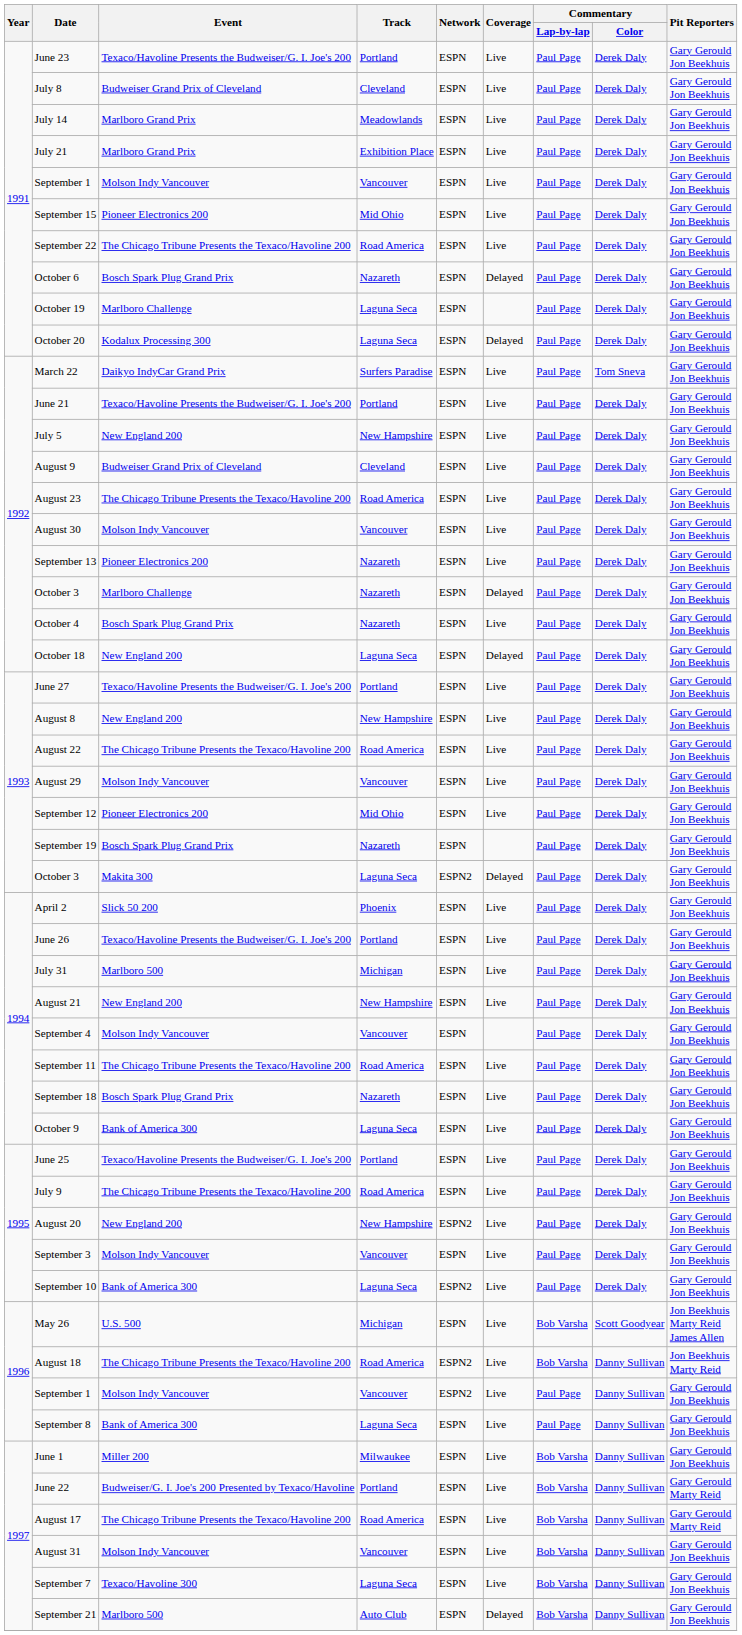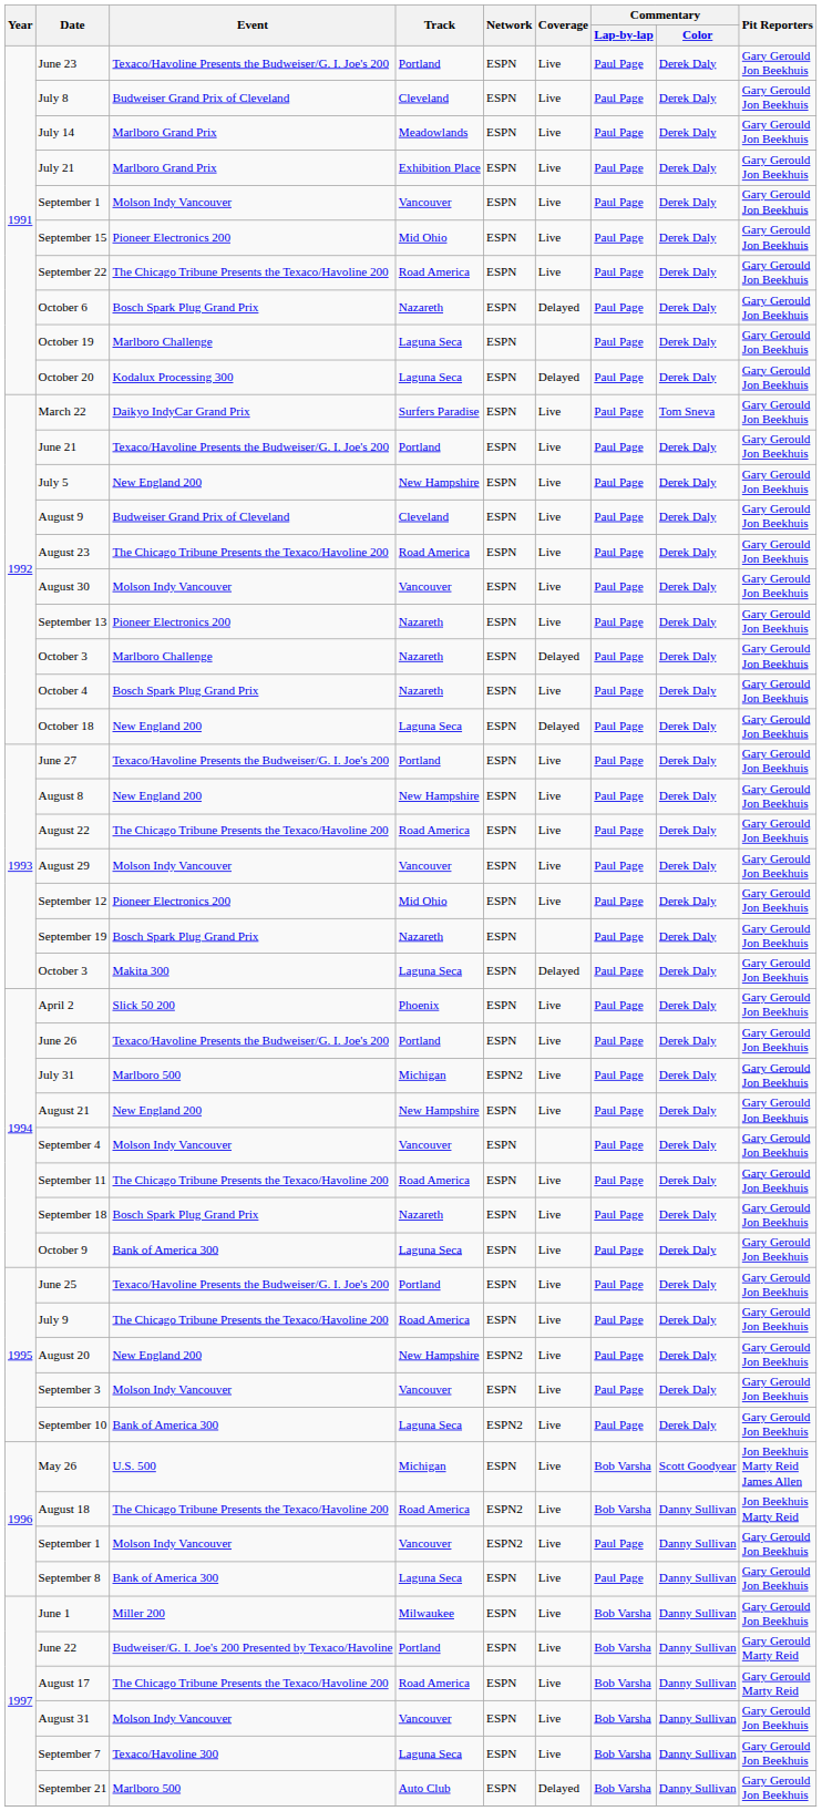 <table class="wikitable" style="font-size:85%">
 <tr>
 <th rowspan=2>Year</th>
 <th rowspan=2>Date</th>
 <th rowspan=2>Event</th>
 <th rowspan=2>Track</th>
 <th rowspan=2>Network</th>
 <th rowspan=2>Coverage</th>
 <th colspan=2>Commentary</th>
 <th rowspan=2>Pit Reporters</th>
 </tr>
 <tr>
 <th><a href='#'>Lap-by-lap</a></th>
 <th><a href='#'>Color</a></th>
 </tr>
 <tr>
 <td rowspan=10><a href='#'>1991</a></td>
 <td>June 23</td>
 <td><a href='#'>Texaco/Havoline Presents the Budweiser/G. I. Joe's 200</a></td>
 <td><a href='#'>Portland</a></td>
 <td>ESPN</td>
 <td>Live</td>
 <td><a href='#'>Paul Page</a></td>
 <td><a href='#'>Derek Daly</a></td>
 <td><a href='#'>Gary Gerould</a> <br> <a href='#'>Jon Beekhuis</a></td>
 </tr>
 <tr>
 <td>July 8</td>
 <td><a href='#'>Budweiser Grand Prix of Cleveland</a></td>
 <td><a href='#'>Cleveland</a></td>
 <td>ESPN</td>
 <td>Live</td>
 <td><a href='#'>Paul Page</a></td>
 <td><a href='#'>Derek Daly</a></td>
 <td><a href='#'>Gary Gerould</a> <br> <a href='#'>Jon Beekhuis</a></td>
 </tr>
 <tr>
 <td>July 14</td>
 <td><a href='#'>Marlboro Grand Prix</a></td>
 <td><a href='#'>Meadowlands</a></td>
 <td>ESPN</td>
 <td>Live</td>
 <td><a href='#'>Paul Page</a></td>
 <td><a href='#'>Derek Daly</a></td>
 <td><a href='#'>Gary Gerould</a> <br> <a href='#'>Jon Beekhuis</a></td>
 </tr>
 <tr>
 <td>July 21</td>
 <td><a href='#'>Marlboro Grand Prix</a></td>
 <td><a href='#'>Exhibition Place</a></td>
 <td>ESPN</td>
 <td>Live</td>
 <td><a href='#'>Paul Page</a></td>
 <td><a href='#'>Derek Daly</a></td>
 <td><a href='#'>Gary Gerould</a> <br> <a href='#'>Jon Beekhuis</a></td>
 </tr>
 <tr>
 <td>September 1</td>
 <td><a href='#'>Molson Indy Vancouver</a></td>
 <td><a href='#'>Vancouver</a></td>
 <td>ESPN</td>
 <td>Live</td>
 <td><a href='#'>Paul Page</a></td>
 <td><a href='#'>Derek Daly</a></td>
 <td><a href='#'>Gary Gerould</a> <br> <a href='#'>Jon Beekhuis</a></td>
 </tr>
 <tr>
 <td>September 15</td>
 <td><a href='#'>Pioneer Electronics 200</a></td>
 <td><a href='#'>Mid Ohio</a></td>
 <td>ESPN</td>
 <td>Live</td>
 <td><a href='#'>Paul Page</a></td>
 <td><a href='#'>Derek Daly</a></td>
 <td><a href='#'>Gary Gerould</a> <br> <a href='#'>Jon Beekhuis</a></td>
 </tr>
 <tr>
 <td>September 22</td>
 <td><a href='#'>The Chicago Tribune Presents the Texaco/Havoline 200</a></td>
 <td><a href='#'>Road America</a></td>
 <td>ESPN</td>
 <td>Live</td>
 <td><a href='#'>Paul Page</a></td>
 <td><a href='#'>Derek Daly</a></td>
 <td><a href='#'>Gary Gerould</a> <br> <a href='#'>Jon Beekhuis</a></td>
 </tr>
 <tr>
 <td>October 6</td>
 <td><a href='#'>Bosch Spark Plug Grand Prix</a></td>
 <td><a href='#'>Nazareth</a></td>
 <td>ESPN</td>
 <td>Delayed</td>
 <td><a href='#'>Paul Page</a></td>
 <td><a href='#'>Derek Daly</a></td>
 <td><a href='#'>Gary Gerould</a> <br> <a href='#'>Jon Beekhuis</a></td>
 </tr>
 <tr>
 <td>October 19</td>
 <td><a href='#'>Marlboro Challenge</a></td>
 <td><a href='#'>Laguna Seca</a></td>
 <td>ESPN</td>
 <td></td>
 <td><a href='#'>Paul Page</a></td>
 <td><a href='#'>Derek Daly</a></td>
 <td><a href='#'>Gary Gerould</a> <br> <a href='#'>Jon Beekhuis</a></td>
 </tr>
 <tr>
 <td>October 20</td>
 <td><a href='#'>Kodalux Processing 300</a></td>
 <td><a href='#'>Laguna Seca</a></td>
 <td>ESPN</td>
 <td>Delayed</td>
 <td><a href='#'>Paul Page</a></td>
 <td><a href='#'>Derek Daly</a></td>
 <td><a href='#'>Gary Gerould</a> <br> <a href='#'>Jon Beekhuis</a></td>
 </tr>
 <tr>
 <td rowspan=10><a href='#'>1992</a></td>
 <td>March 22</td>
 <td><a href='#'>Daikyo IndyCar Grand Prix</a></td>
 <td><a href='#'>Surfers Paradise</a></td>
 <td>ESPN</td>
 <td>Live</td>
 <td><a href='#'>Paul Page</a></td>
 <td><a href='#'>Tom Sneva</a></td>
 <td><a href='#'>Gary Gerould</a> <br> <a href='#'>Jon Beekhuis</a></td>
 </tr>
 <tr>
 <td>June 21</td>
 <td><a href='#'>Texaco/Havoline Presents the Budweiser/G. I. Joe's 200</a></td>
 <td><a href='#'>Portland</a></td>
 <td>ESPN</td>
 <td>Live</td>
 <td><a href='#'>Paul Page</a></td>
 <td><a href='#'>Derek Daly</a></td>
 <td><a href='#'>Gary Gerould</a> <br> <a href='#'>Jon Beekhuis</a></td>
 </tr>
 <tr>
 <td>July 5</td>
 <td><a href='#'>New England 200</a></td>
 <td><a href='#'>New Hampshire</a></td>
 <td>ESPN</td>
 <td>Live</td>
 <td><a href='#'>Paul Page</a></td>
 <td><a href='#'>Derek Daly</a></td>
 <td><a href='#'>Gary Gerould</a> <br> <a href='#'>Jon Beekhuis</a></td>
 </tr>
 <tr>
 <td>August 9</td>
 <td><a href='#'>Budweiser Grand Prix of Cleveland</a></td>
 <td><a href='#'>Cleveland</a></td>
 <td>ESPN</td>
 <td>Live</td>
 <td><a href='#'>Paul Page</a></td>
 <td><a href='#'>Derek Daly</a></td>
 <td><a href='#'>Gary Gerould</a> <br> <a href='#'>Jon Beekhuis</a></td>
 </tr>
 <tr>
 <td>August 23</td>
 <td><a href='#'>The Chicago Tribune Presents the Texaco/Havoline 200</a></td>
 <td><a href='#'>Road America</a></td>
 <td>ESPN</td>
 <td>Live</td>
 <td><a href='#'>Paul Page</a></td>
 <td><a href='#'>Derek Daly</a></td>
 <td><a href='#'>Gary Gerould</a> <br> <a href='#'>Jon Beekhuis</a></td>
 </tr>
 <tr>
 <td>August 30</td>
 <td><a href='#'>Molson Indy Vancouver</a></td>
 <td><a href='#'>Vancouver</a></td>
 <td>ESPN</td>
 <td>Live</td>
 <td><a href='#'>Paul Page</a></td>
 <td><a href='#'>Derek Daly</a></td>
 <td><a href='#'>Gary Gerould</a> <br> <a href='#'>Jon Beekhuis</a></td>
 </tr>
 <tr>
 <td>September 13</td>
 <td><a href='#'>Pioneer Electronics 200</a></td>
 <td><a href='#'>Nazareth</a></td>
 <td>ESPN</td>
 <td>Live</td>
 <td><a href='#'>Paul Page</a></td>
 <td><a href='#'>Derek Daly</a></td>
 <td><a href='#'>Gary Gerould</a> <br> <a href='#'>Jon Beekhuis</a></td>
 </tr>
 <tr>
 <td>October 3</td>
 <td><a href='#'>Marlboro Challenge</a></td>
 <td><a href='#'>Nazareth</a></td>
 <td>ESPN</td>
 <td>Delayed</td>
 <td><a href='#'>Paul Page</a></td>
 <td><a href='#'>Derek Daly</a></td>
 <td><a href='#'>Gary Gerould</a> <br> <a href='#'>Jon Beekhuis</a></td>
 </tr>
 <tr>
 <td>October 4</td>
 <td><a href='#'>Bosch Spark Plug Grand Prix</a></td>
 <td><a href='#'>Nazareth</a></td>
 <td>ESPN</td>
 <td>Live</td>
 <td><a href='#'>Paul Page</a></td>
 <td><a href='#'>Derek Daly</a></td>
 <td><a href='#'>Gary Gerould</a> <br> <a href='#'>Jon Beekhuis</a></td>
 </tr>
 <tr>
 <td>October 18</td>
 <td><a href='#'>New England 200</a></td>
 <td><a href='#'>Laguna Seca</a></td>
 <td>ESPN</td>
 <td>Delayed</td>
 <td><a href='#'>Paul Page</a></td>
 <td><a href='#'>Derek Daly</a></td>
 <td><a href='#'>Gary Gerould</a> <br> <a href='#'>Jon Beekhuis</a></td>
 </tr>
 <tr>
 <td rowspan=7><a href='#'>1993</a></td>
 <td>June 27</td>
 <td><a href='#'>Texaco/Havoline Presents the Budweiser/G. I. Joe's 200</a></td>
 <td><a href='#'>Portland</a></td>
 <td>ESPN</td>
 <td>Live</td>
 <td><a href='#'>Paul Page</a></td>
 <td><a href='#'>Derek Daly</a></td>
 <td><a href='#'>Gary Gerould</a> <br> <a href='#'>Jon Beekhuis</a></td>
 </tr>
 <tr>
 <td>August 8</td>
 <td><a href='#'>New England 200</a></td>
 <td><a href='#'>New Hampshire</a></td>
 <td>ESPN</td>
 <td>Live</td>
 <td><a href='#'>Paul Page</a></td>
 <td><a href='#'>Derek Daly</a></td>
 <td><a href='#'>Gary Gerould</a> <br> <a href='#'>Jon Beekhuis</a></td>
 </tr>
 <tr>
 <td>August 22</td>
 <td><a href='#'>The Chicago Tribune Presents the Texaco/Havoline 200</a></td>
 <td><a href='#'>Road America</a></td>
 <td>ESPN</td>
 <td>Live</td>
 <td><a href='#'>Paul Page</a></td>
 <td><a href='#'>Derek Daly</a></td>
 <td><a href='#'>Gary Gerould</a> <br> <a href='#'>Jon Beekhuis</a></td>
 </tr>
 <tr>
 <td>August 29</td>
 <td><a href='#'>Molson Indy Vancouver</a></td>
 <td><a href='#'>Vancouver</a></td>
 <td>ESPN</td>
 <td>Live</td>
 <td><a href='#'>Paul Page</a></td>
 <td><a href='#'>Derek Daly</a></td>
 <td><a href='#'>Gary Gerould</a> <br> <a href='#'>Jon Beekhuis</a></td>
 </tr>
 <tr>
 <td>September 12</td>
 <td><a href='#'>Pioneer Electronics 200</a></td>
 <td><a href='#'>Mid Ohio</a></td>
 <td>ESPN</td>
 <td>Live</td>
 <td><a href='#'>Paul Page</a></td>
 <td><a href='#'>Derek Daly</a></td>
 <td><a href='#'>Gary Gerould</a> <br> <a href='#'>Jon Beekhuis</a></td>
 </tr>
 <tr>
 <td>September 19</td>
 <td><a href='#'>Bosch Spark Plug Grand Prix</a></td>
 <td><a href='#'>Nazareth</a></td>
 <td>ESPN</td>
 <td></td>
 <td><a href='#'>Paul Page</a></td>
 <td><a href='#'>Derek Daly</a></td>
 <td><a href='#'>Gary Gerould</a> <br> <a href='#'>Jon Beekhuis</a></td>
 </tr>
 <tr>
 <td>October 3</td>
 <td><a href='#'>Makita 300</a></td>
 <td><a href='#'>Laguna Seca</a></td>
-<td>ESPN2</td>
+<td>ESPN</td>
 <td>Delayed</td>
 <td><a href='#'>Paul Page</a></td>
 <td><a href='#'>Derek Daly</a></td>
 <td><a href='#'>Gary Gerould</a> <br> <a href='#'>Jon Beekhuis</a></td>
 </tr>
 <tr>
 <td rowspan=8><a href='#'>1994</a></td>
 <td>April 2</td>
 <td><a href='#'>Slick 50 200</a></td>
 <td><a href='#'>Phoenix</a></td>
 <td>ESPN</td>
 <td>Live</td>
 <td><a href='#'>Paul Page</a></td>
 <td><a href='#'>Derek Daly</a></td>
 <td><a href='#'>Gary Gerould</a> <br> <a href='#'>Jon Beekhuis</a></td>
 </tr>
 <tr>
 <td>June 26</td>
 <td><a href='#'>Texaco/Havoline Presents the Budweiser/G. I. Joe's 200</a></td>
 <td><a href='#'>Portland</a></td>
 <td>ESPN</td>
 <td>Live</td>
 <td><a href='#'>Paul Page</a></td>
 <td><a href='#'>Derek Daly</a></td>
 <td><a href='#'>Gary Gerould</a> <br> <a href='#'>Jon Beekhuis</a></td>
 </tr>
 <tr>
 <td>July 31</td>
 <td><a href='#'>Marlboro 500</a></td>
 <td><a href='#'>Michigan</a></td>
-<td>ESPN</td>
+<td>ESPN2</td>
 <td>Live</td>
 <td><a href='#'>Paul Page</a></td>
 <td><a href='#'>Derek Daly</a></td>
 <td><a href='#'>Gary Gerould</a> <br> <a href='#'>Jon Beekhuis</a></td>
 </tr>
 <tr>
 <td>August 21</td>
 <td><a href='#'>New England 200</a></td>
 <td><a href='#'>New Hampshire</a></td>
 <td>ESPN</td>
 <td>Live</td>
 <td><a href='#'>Paul Page</a></td>
 <td><a href='#'>Derek Daly</a></td>
 <td><a href='#'>Gary Gerould</a> <br> <a href='#'>Jon Beekhuis</a></td>
 </tr>
 <tr>
 <td>September 4</td>
 <td><a href='#'>Molson Indy Vancouver</a></td>
 <td><a href='#'>Vancouver</a></td>
 <td>ESPN</td>
 <td></td>
 <td><a href='#'>Paul Page</a></td>
 <td><a href='#'>Derek Daly</a></td>
 <td><a href='#'>Gary Gerould</a> <br> <a href='#'>Jon Beekhuis</a></td>
 </tr>
 <tr>
 <td>September 11</td>
 <td><a href='#'>The Chicago Tribune Presents the Texaco/Havoline 200</a></td>
 <td><a href='#'>Road America</a></td>
 <td>ESPN</td>
 <td>Live</td>
 <td><a href='#'>Paul Page</a></td>
 <td><a href='#'>Derek Daly</a></td>
 <td><a href='#'>Gary Gerould</a> <br> <a href='#'>Jon Beekhuis</a></td>
 </tr>
 <tr>
 <td>September 18</td>
 <td><a href='#'>Bosch Spark Plug Grand Prix</a></td>
 <td><a href='#'>Nazareth</a></td>
 <td>ESPN</td>
 <td>Live</td>
 <td><a href='#'>Paul Page</a></td>
 <td><a href='#'>Derek Daly</a></td>
 <td><a href='#'>Gary Gerould</a> <br> <a href='#'>Jon Beekhuis</a></td>
 </tr>
 <tr>
 <td>October 9</td>
 <td><a href='#'>Bank of America 300</a></td>
 <td><a href='#'>Laguna Seca</a></td>
 <td>ESPN</td>
 <td>Live</td>
 <td><a href='#'>Paul Page</a></td>
 <td><a href='#'>Derek Daly</a></td>
 <td><a href='#'>Gary Gerould</a> <br> <a href='#'>Jon Beekhuis</a></td>
 </tr>
 <tr>
 <td rowspan=5><a href='#'>1995</a></td>
 <td>June 25</td>
 <td><a href='#'>Texaco/Havoline Presents the Budweiser/G. I. Joe's 200</a></td>
 <td><a href='#'>Portland</a></td>
 <td>ESPN</td>
 <td>Live</td>
 <td><a href='#'>Paul Page</a></td>
 <td><a href='#'>Derek Daly</a></td>
 <td><a href='#'>Gary Gerould</a> <br> <a href='#'>Jon Beekhuis</a></td>
 </tr>
 <tr>
 <td>July 9</td>
 <td><a href='#'>The Chicago Tribune Presents the Texaco/Havoline 200</a></td>
 <td><a href='#'>Road America</a></td>
 <td>ESPN</td>
 <td>Live</td>
 <td><a href='#'>Paul Page</a></td>
 <td><a href='#'>Derek Daly</a></td>
 <td><a href='#'>Gary Gerould</a> <br> <a href='#'>Jon Beekhuis</a></td>
 </tr>
 <tr>
 <td>August 20</td>
 <td><a href='#'>New England 200</a></td>
 <td><a href='#'>New Hampshire</a></td>
 <td>ESPN2</td>
 <td>Live</td>
 <td><a href='#'>Paul Page</a></td>
 <td><a href='#'>Derek Daly</a></td>
 <td><a href='#'>Gary Gerould</a> <br> <a href='#'>Jon Beekhuis</a></td>
 </tr>
 <tr>
 <td>September 3</td>
 <td><a href='#'>Molson Indy Vancouver</a></td>
 <td><a href='#'>Vancouver</a></td>
 <td>ESPN</td>
 <td>Live</td>
 <td><a href='#'>Paul Page</a></td>
 <td><a href='#'>Derek Daly</a></td>
 <td><a href='#'>Gary Gerould</a> <br> <a href='#'>Jon Beekhuis</a></td>
 </tr>
 <tr>
 <td>September 10</td>
 <td><a href='#'>Bank of America 300</a></td>
 <td><a href='#'>Laguna Seca</a></td>
 <td>ESPN2</td>
 <td>Live</td>
 <td><a href='#'>Paul Page</a></td>
 <td><a href='#'>Derek Daly</a></td>
 <td><a href='#'>Gary Gerould</a> <br> <a href='#'>Jon Beekhuis</a></td>
 </tr>
 <tr>
 <td rowspan=4><a href='#'>1996</a></td>
 <td>May 26</td>
 <td><a href='#'>U.S. 500</a></td>
 <td><a href='#'>Michigan</a></td>
 <td>ESPN</td>
 <td>Live</td>
 <td><a href='#'>Bob Varsha</a></td>
 <td><a href='#'>Scott Goodyear</a></td>
 <td><a href='#'>Jon Beekhuis</a> <br> <a href='#'>Marty Reid</a> <br> <a href='#'>James Allen</a></td>
 </tr>
 <tr>
 <td>August 18</td>
 <td><a href='#'>The Chicago Tribune Presents the Texaco/Havoline 200</a></td>
 <td><a href='#'>Road America</a></td>
 <td>ESPN2</td>
 <td>Live</td>
 <td><a href='#'>Bob Varsha</a></td>
 <td><a href='#'>Danny Sullivan</a></td>
 <td><a href='#'>Jon Beekhuis</a> <br> <a href='#'>Marty Reid</a></td>
 </tr>
 <tr>
 <td>September 1</td>
 <td><a href='#'>Molson Indy Vancouver</a></td>
 <td><a href='#'>Vancouver</a></td>
 <td>ESPN2</td>
 <td>Live</td>
 <td><a href='#'>Paul Page</a></td>
 <td><a href='#'>Danny Sullivan</a></td>
 <td><a href='#'>Gary Gerould</a> <br> <a href='#'>Jon Beekhuis</a></td>
 </tr>
 <tr>
 <td>September 8</td>
 <td><a href='#'>Bank of America 300</a></td>
 <td><a href='#'>Laguna Seca</a></td>
 <td>ESPN</td>
 <td>Live</td>
 <td><a href='#'>Paul Page</a></td>
 <td><a href='#'>Danny Sullivan</a></td>
 <td><a href='#'>Gary Gerould</a> <br> <a href='#'>Jon Beekhuis</a></td>
 </tr>
 <tr>
 <td rowspan=6><a href='#'>1997</a></td>
 <td>June 1</td>
 <td><a href='#'>Miller 200</a></td>
 <td><a href='#'>Milwaukee</a></td>
 <td>ESPN</td>
 <td>Live</td>
 <td><a href='#'>Bob Varsha</a></td>
 <td><a href='#'>Danny Sullivan</a></td>
 <td><a href='#'>Gary Gerould</a> <br> <a href='#'>Jon Beekhuis</a></td>
 </tr>
 <tr>
 <td>June 22</td>
 <td><a href='#'>Budweiser/G. I. Joe's 200 Presented by Texaco/Havoline</a></td>
 <td><a href='#'>Portland</a></td>
 <td>ESPN</td>
 <td>Live</td>
 <td><a href='#'>Bob Varsha</a></td>
 <td><a href='#'>Danny Sullivan</a></td>
 <td><a href='#'>Gary Gerould</a> <br> <a href='#'>Marty Reid</a></td>
 </tr>
 <tr>
 <td>August 17</td>
 <td><a href='#'>The Chicago Tribune Presents the Texaco/Havoline 200</a></td>
 <td><a href='#'>Road America</a></td>
 <td>ESPN</td>
 <td>Live</td>
 <td><a href='#'>Bob Varsha</a></td>
 <td><a href='#'>Danny Sullivan</a></td>
 <td><a href='#'>Gary Gerould</a> <br> <a href='#'>Marty Reid</a></td>
 </tr>
 <tr>
 <td>August 31</td>
 <td><a href='#'>Molson Indy Vancouver</a></td>
 <td><a href='#'>Vancouver</a></td>
 <td>ESPN</td>
 <td>Live</td>
 <td><a href='#'>Bob Varsha</a></td>
 <td><a href='#'>Danny Sullivan</a></td>
 <td><a href='#'>Gary Gerould</a> <br> <a href='#'>Jon Beekhuis</a></td>
 </tr>
 <tr>
 <td>September 7</td>
 <td><a href='#'>Texaco/Havoline 300</a></td>
 <td><a href='#'>Laguna Seca</a></td>
 <td>ESPN</td>
 <td>Live</td>
 <td><a href='#'>Bob Varsha</a></td>
 <td><a href='#'>Danny Sullivan</a></td>
 <td><a href='#'>Gary Gerould</a> <br> <a href='#'>Jon Beekhuis</a></td>
 </tr>
 <tr>
 <td>September 21</td>
 <td><a href='#'>Marlboro 500</a></td>
 <td><a href='#'>Auto Club</a></td>
 <td>ESPN</td>
 <td>Delayed</td>
 <td><a href='#'>Bob Varsha</a></td>
 <td><a href='#'>Danny Sullivan</a></td>
 <td><a href='#'>Gary Gerould</a> <br> <a href='#'>Jon Beekhuis</a></td>
 </tr>
 <tr>
 </tr>
 </table>
